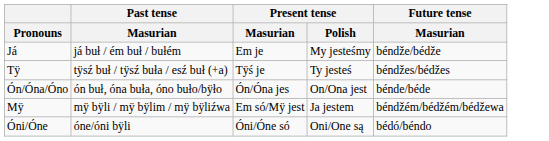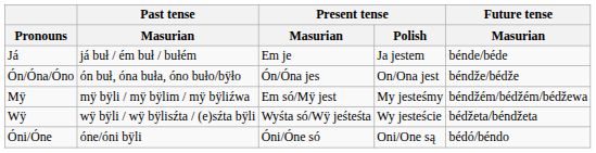 <table class="wikitable">
 <tr>
 <th></th>
 <th>Past tense</th>
 <th colspan="2">Present tense</th>
 <th>Future tense</th>
 </tr>
 <tr>
 <th>Pronouns</th>
 <th>Masurian</th>
 <th>Masurian</th>
 <th>Polish</th>
 <th>Masurian</th>
 </tr>
 <tr>
 <td>Já</td>
 <td>já buł / ém buł / bułém</td>
 <td>Em je</td>
-<td>My jesteśmy</td>
-<td>béndže/bédže</td>
-</tr>
-<tr>
-<td>Tÿ</td>
-<td>tÿsź buł / tÿsź buła / esź buł (+a)</td>
-<td>Tÿś je</td>
-<td>Ty jesteś</td>
-<td>béndžes/bédžes</td>
+<td>Ja jestem</td>
+<td>bénde/béde</td>
 </tr>
 <tr>
 <td>Ón/Óna/Óno</td>
 <td>ón buł, óna buła, óno buło/bÿło</td>
 <td>Ón/Óna jes</td>
 <td>On/Ona jest</td>
-<td>bénde/béde</td>
+<td>béndže/bédže</td>
 </tr>
 <tr>
 <td>Mÿ</td>
 <td>mÿ bÿli / mÿ bÿlim / mÿ bÿliźwa</td>
 <td>Em só/Mÿ jest</td>
-<td>Ja jestem</td>
+<td>My jesteśmy</td>
 <td>béndžém/bédžém/bédžewa</td>
+</tr>
+<tr>
+<td>Wÿ</td>
+<td>wÿ bÿli / wÿ bÿlisźta / (e)sźta bÿli</td>
+<td>Wyśta só/Wÿ jeśteśta</td>
+<td>Wy jesteście</td>
+<td>bédžeta/béndžeta</td>
 </tr>
 <tr>
 <td>Óni/Óne</td>
 <td>óne/óni bÿli</td>
 <td>Óni/Óne só</td>
 <td>Oni/One są</td>
 <td>bédó/béndo</td>
 </tr>
 </table>
